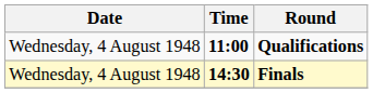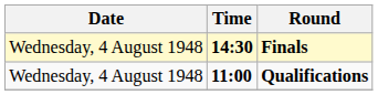 <table class="wikitable">
 <tr>
 <th>Date</th>
 <th>Time</th>
 <th>Round</th>
 </tr>
 <tr>
+<td style=background:lemonchiffon>Wednesday, 4 August 1948</td>
+<td style=background:lemonchiffon><strong>14:30</strong></td>
+<td style=background:lemonchiffon><strong>Finals</strong></td>
+</tr>
+<tr>
 <td>Wednesday, 4 August 1948</td>
 <td><strong>11:00</strong></td>
 <td><strong>Qualifications</strong></td>
 </tr>
 <tr>
-<td style=background:lemonchiffon>Wednesday, 4 August 1948</td>
-<td style=background:lemonchiffon><strong>14:30</strong></td>
-<td style=background:lemonchiffon><strong>Finals</strong></td>
-</tr>
-<tr>
 </tr>
 </table>
